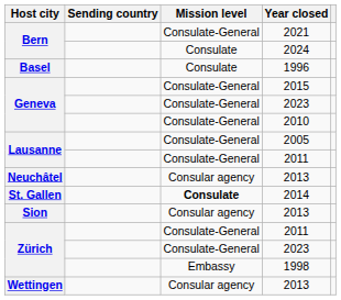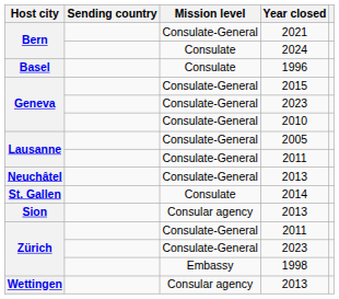 <table class="wikitable plainrowheaders">
 <tr>
 <th scope="col">Host city</th>
 <th scope="col">Sending country</th>
 <th scope="col">Mission level</th>
 <th scope="col">Year closed</th>
 <th scope="col"></th>
 </tr>
 <tr>
 <th rowspan="2"><a href='#'>Bern</a></th>
 <td></td>
 <td style="text-align:center;">Consulate-General</td>
 <td style="text-align:center;">2021</td>
 <td style="text-align:center;"></td>
 </tr>
 <tr>
 <td></td>
 <td style="text-align:center;">Consulate</td>
 <td style="text-align:center;">2024</td>
 <td style="text-align:center;"></td>
 </tr>
 <tr>
 <th><a href='#'>Basel</a></th>
 <td></td>
 <td style="text-align:center;">Consulate</td>
 <td style="text-align:center;">1996</td>
 <td style="text-align:center;"></td>
 </tr>
 <tr>
 <th rowspan="3"><a href='#'>Geneva</a></th>
 <td></td>
 <td style="text-align:center;">Consulate-General</td>
 <td style="text-align:center;">2015</td>
 <td style="text-align:center;"></td>
 </tr>
 <tr>
 <td></td>
 <td style="text-align:center;">Consulate-General</td>
 <td style="text-align:center;">2023</td>
 <td style="text-align:center;"></td>
 </tr>
 <tr>
 <td></td>
 <td style="text-align:center;">Consulate-General</td>
 <td style="text-align:center;">2010</td>
 <td style="text-align:center;"></td>
 </tr>
 <tr>
 <th rowspan="2"><a href='#'>Lausanne</a></th>
 <td></td>
 <td style="text-align:center;">Consulate-General</td>
 <td style="text-align:center;">2005</td>
 <td style="text-align:center;"></td>
 </tr>
 <tr>
 <td></td>
 <td style="text-align:center;">Consulate-General</td>
 <td style="text-align:center;">2011</td>
 <td style="text-align:center;"></td>
 </tr>
 <tr>
 <th><a href='#'>Neuchâtel</a></th>
 <td></td>
-<td style="text-align:center;">Consular agency</td>
+<td style="text-align:center;">Consulate-General</td>
 <td style="text-align:center;">2013</td>
 <td style="text-align:center;"></td>
 </tr>
 <tr>
 <th><a href='#'>St. Gallen</a></th>
 <td></td>
-<td style="text-align:center;"><strong>Consulate</strong></td>
+<td style="text-align:center;">Consulate</td>
 <td style="text-align:center;">2014</td>
 <td style="text-align:center;"></td>
 </tr>
 <tr>
 <th><a href='#'>Sion</a></th>
 <td></td>
 <td style="text-align:center;">Consular agency</td>
 <td style="text-align:center;">2013</td>
 <td style="text-align:center;"></td>
 </tr>
 <tr>
 <th rowspan="3"><a href='#'>Zürich</a></th>
 <td></td>
 <td style="text-align:center;">Consulate-General</td>
 <td style="text-align:center;">2011</td>
 <td style="text-align:center;"></td>
 </tr>
 <tr>
 <td></td>
 <td style="text-align:center;">Consulate-General</td>
 <td style="text-align:center;">2023</td>
 <td style="text-align:center;"></td>
 </tr>
 <tr>
 <td></td>
 <td style="text-align:center;">Embassy</td>
 <td style="text-align:center;">1998</td>
 <td style="text-align:center;"></td>
 </tr>
 <tr>
 <th><a href='#'>Wettingen</a></th>
 <td></td>
 <td style="text-align:center;">Consular agency</td>
 <td style="text-align:center;">2013</td>
 <td style="text-align:center;"></td>
 </tr>
 </table>
